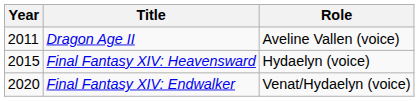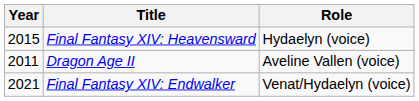 <table class="wikitable sortable">
 <tr>
 <th>Year</th>
 <th>Title</th>
 <th class="unsortable">Role</th>
 </tr>
 <tr>
+<td>2015</td>
+<td><em><a href='#'>Final Fantasy XIV: Heavensward</a></em></td>
+<td>Hydaelyn (voice)</td>
+</tr>
+<tr>
 <td>2011</td>
 <td><em><a href='#'>Dragon Age II</a></em></td>
 <td>Aveline Vallen (voice)</td>
 </tr>
 <tr>
-<td>2015</td>
-<td><em><a href='#'>Final Fantasy XIV: Heavensward</a></em></td>
-<td>Hydaelyn (voice)</td>
-</tr>
-<tr>
-<td>2020</td>
+<td>2021</td>
 <td><em><a href='#'>Final Fantasy XIV: Endwalker</a></em></td>
 <td>Venat/Hydaelyn (voice)</td>
 </tr>
 </table>
